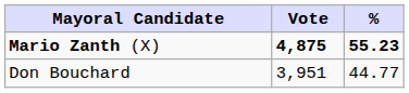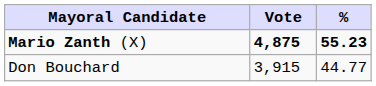 <table class="wikitable">
 <tr>
 <th style="background:#ddf; width:200px;">Mayoral Candidate</th>
 <th style="background:#ddf; width:50px;">Vote</th>
 <th style="background:#ddf; width:30px;">%</th>
 </tr>
 <tr>
 <td><strong>Mario Zanth</strong> (X)</td>
 <td><strong>4,875</strong></td>
 <td><strong>55.23</strong></td>
 </tr>
 <tr>
 <td>Don Bouchard</td>
-<td>3,951</td>
+<td>3,915</td>
 <td>44.77</td>
 </tr>
 </table>
